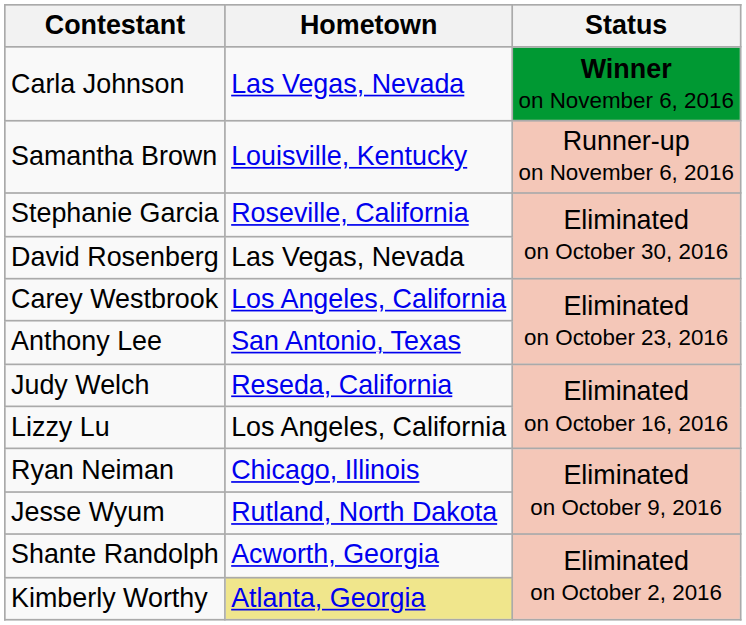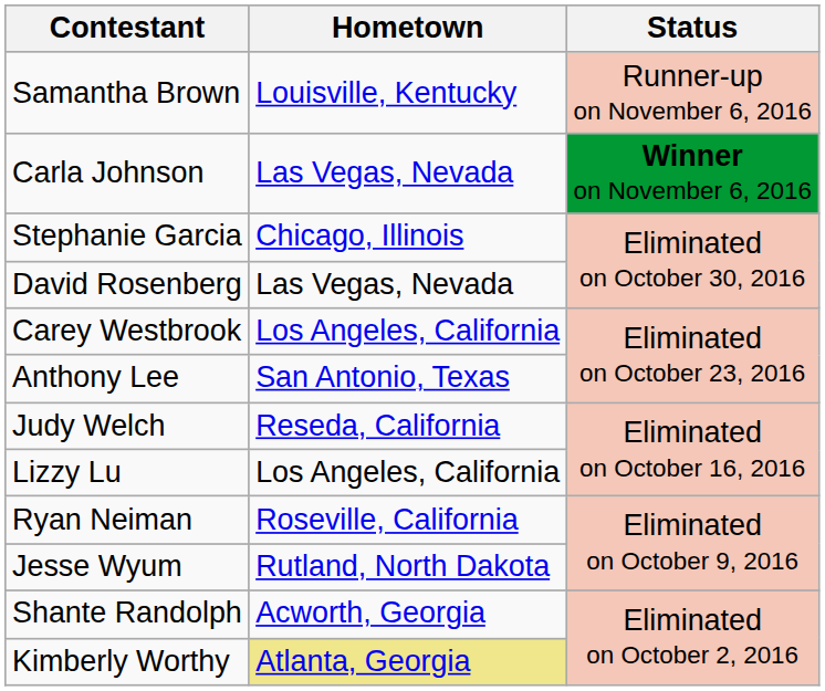 <table class="wikitable"  style="border-collapse:collapse;">
 <tr>
 <th>Contestant</th>
 <th>Hometown</th>
 <th>Status</th>
 </tr>
 <tr>
+<td>Samantha Brown</td>
+<td><a href='#'>Louisville, Kentucky</a></td>
+<td style="background:#f4c7b8; text-align:center;">Runner-up<br><small>on November 6, 2016</small></td>
+</tr>
+<tr>
 <td>Carla Johnson</td>
 <td><a href='#'>Las Vegas, Nevada</a></td>
 <td style="background:#093; text-align:center;"><span><strong>Winner</strong><br><small>on November 6, 2016</small></span></td>
 </tr>
 <tr>
-<td>Samantha Brown</td>
-<td><a href='#'>Louisville, Kentucky</a></td>
-<td style="background:#f4c7b8; text-align:center;">Runner-up<br><small>on November 6, 2016</small></td>
-</tr>
-<tr>
 <td>Stephanie Garcia</td>
-<td><a href='#'>Roseville, California</a></td>
+<td><a href='#'>Chicago, Illinois</a></td>
 <td rowspan=2 style="background:#f4c7b8; text-align:center;">Eliminated<br><small>on October 30, 2016</small></td>
 </tr>
 <tr>
 <td>David Rosenberg</td>
 <td>Las Vegas, Nevada</td>
 </tr>
 <tr>
 <td>Carey Westbrook</td>
 <td><a href='#'>Los Angeles, California</a></td>
 <td rowspan=2 style="background:#f4c7b8; text-align:center;">Eliminated<br><small>on October 23, 2016</small></td>
 </tr>
 <tr>
 <td>Anthony Lee</td>
 <td><a href='#'>San Antonio, Texas</a></td>
 </tr>
 <tr>
 <td>Judy Welch</td>
 <td><a href='#'>Reseda, California</a></td>
 <td rowspan=2 style="background:#f4c7b8; text-align:center;">Eliminated<br><small>on October 16, 2016</small></td>
 </tr>
 <tr>
 <td>Lizzy Lu</td>
 <td>Los Angeles, California</td>
 </tr>
 <tr>
 <td>Ryan Neiman</td>
-<td><a href='#'>Chicago, Illinois</a></td>
+<td><a href='#'>Roseville, California</a></td>
 <td rowspan=2 style="background:#f4c7b8; text-align:center;">Eliminated<br><small>on October 9, 2016</small></td>
 </tr>
 <tr>
 <td>Jesse Wyum</td>
 <td><a href='#'>Rutland, North Dakota</a></td>
 </tr>
 <tr>
 <td>Shante Randolph</td>
 <td><a href='#'>Acworth, Georgia</a></td>
 <td rowspan=2 style="background:#f4c7b8; text-align:center;">Eliminated<br><small>on October 2, 2016</small></td>
 </tr>
 <tr>
 <td>Kimberly Worthy</td>
 <td style="background: khaki;"><a href='#'>Atlanta, Georgia</a></td>
 </tr>
 </table>
